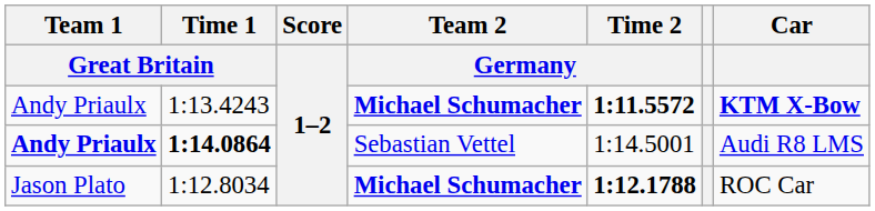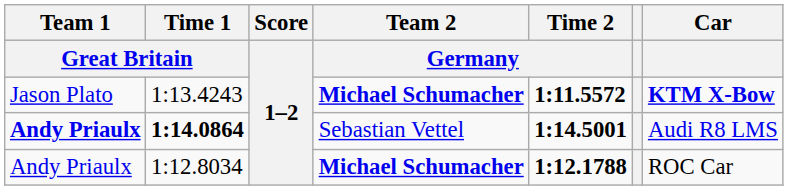 <table class="wikitable">
 <tr>
 <th>Team 1</th>
 <th>Time 1</th>
 <th>Score</th>
 <th>Team 2</th>
 <th>Time 2</th>
 <th></th>
 <th>Car</th>
 </tr>
 <tr>
 <th colspan=2> <a href='#'>Great Britain</a></th>
 <th rowspan=4>1–2</th>
 <th colspan=2> <a href='#'>Germany</a></th>
 <th></th>
 <th></th>
 </tr>
 <tr>
-<td><a href='#'>Andy Priaulx</a></td>
+<td><a href='#'>Jason Plato</a></td>
 <td>1:13.4243</td>
 <td><strong><a href='#'>Michael Schumacher</a></strong></td>
 <td><strong>1:11.5572</strong></td>
 <th></th>
 <td><strong><a href='#'>KTM X-Bow</a></strong></td>
 </tr>
 <tr>
 <td><strong><a href='#'>Andy Priaulx</a></strong></td>
 <td><strong>1:14.0864</strong></td>
 <td><a href='#'>Sebastian Vettel</a></td>
-<td>1:14.5001</td>
+<td><strong>1:14.5001</strong></td>
 <th></th>
 <td><a href='#'>Audi R8 LMS</a></td>
 </tr>
 <tr>
-<td><a href='#'>Jason Plato</a></td>
+<td><a href='#'>Andy Priaulx</a></td>
 <td>1:12.8034</td>
 <td><strong><a href='#'>Michael Schumacher</a></strong></td>
 <td><strong>1:12.1788</strong></td>
 <th></th>
 <td>ROC Car</td>
 </tr>
 </table>
